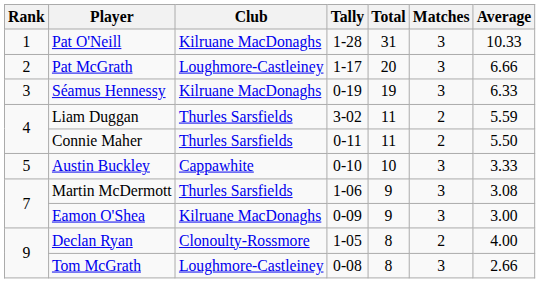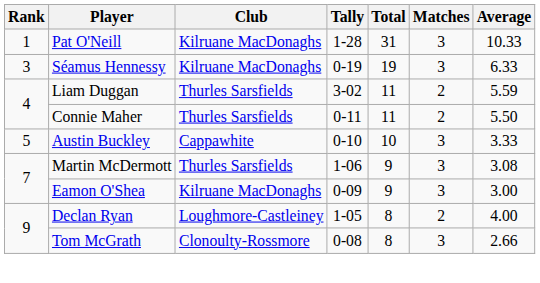 <table class="wikitable">
 <tr>
 <th>Rank</th>
 <th>Player</th>
 <th>Club</th>
 <th>Tally</th>
 <th>Total</th>
 <th>Matches</th>
 <th>Average</th>
 </tr>
 <tr>
 <td rowspan="1" style="text-align:center;">1</td>
 <td><a href='#'>Pat O'Neill</a></td>
 <td><a href='#'>Kilruane MacDonaghs</a></td>
 <td align=center>1-28</td>
 <td align=center>31</td>
 <td align=center>3</td>
 <td align=center>10.33</td>
-</tr>
-<tr>
-<td rowspan="1" style="text-align:center;">2</td>
-<td><a href='#'>Pat McGrath</a></td>
-<td><a href='#'>Loughmore-Castleiney</a></td>
-<td align=center>1-17</td>
-<td align=center>20</td>
-<td align=center>3</td>
-<td align=center>6.66</td>
 </tr>
 <tr>
 <td rowspan="1" style="text-align:center;">3</td>
 <td><a href='#'>Séamus Hennessy</a></td>
 <td><a href='#'>Kilruane MacDonaghs</a></td>
 <td align=center>0-19</td>
 <td align=center>19</td>
 <td align=center>3</td>
 <td align=center>6.33</td>
 </tr>
 <tr>
 <td rowspan="2" style="text-align:center;">4</td>
 <td>Liam Duggan</td>
 <td><a href='#'>Thurles Sarsfields</a></td>
 <td align=center>3-02</td>
 <td align=center>11</td>
 <td align=center>2</td>
 <td align=center>5.59</td>
 </tr>
 <tr>
 <td>Connie Maher</td>
 <td><a href='#'>Thurles Sarsfields</a></td>
 <td align=center>0-11</td>
 <td align=center>11</td>
 <td align=center>2</td>
 <td align=center>5.50</td>
 </tr>
 <tr>
 <td rowspan="1" style="text-align:center;">5</td>
 <td><a href='#'>Austin Buckley</a></td>
 <td><a href='#'>Cappawhite</a></td>
 <td align=center>0-10</td>
 <td align=center>10</td>
 <td align=center>3</td>
 <td align=center>3.33</td>
 </tr>
 <tr>
 <td rowspan="2" style="text-align:center;">7</td>
 <td>Martin McDermott</td>
 <td><a href='#'>Thurles Sarsfields</a></td>
 <td align=center>1-06</td>
 <td align=center>9</td>
 <td align=center>3</td>
 <td align=center>3.08</td>
 </tr>
 <tr>
 <td><a href='#'>Eamon O'Shea</a></td>
 <td><a href='#'>Kilruane MacDonaghs</a></td>
 <td align=center>0-09</td>
 <td align=center>9</td>
 <td align=center>3</td>
 <td align=center>3.00</td>
 </tr>
 <tr>
 <td rowspan="2" style="text-align:center;">9</td>
 <td><a href='#'>Declan Ryan</a></td>
-<td><a href='#'>Clonoulty-Rossmore</a></td>
+<td><a href='#'>Loughmore-Castleiney</a></td>
 <td align=center>1-05</td>
 <td align=center>8</td>
 <td align=center>2</td>
 <td align=center>4.00</td>
 </tr>
 <tr>
 <td><a href='#'>Tom McGrath</a></td>
-<td><a href='#'>Loughmore-Castleiney</a></td>
+<td><a href='#'>Clonoulty-Rossmore</a></td>
 <td align=center>0-08</td>
 <td align=center>8</td>
 <td align=center>3</td>
 <td align=center>2.66</td>
 </tr>
 </table>
